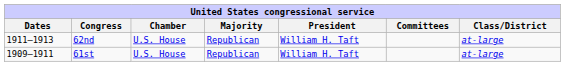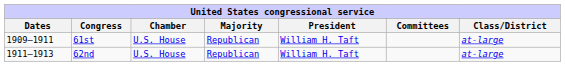 <table class=wikitable style="width: 94%" style="text-align: center;" align="center">
 <tr bgcolor=#cccccc>
 <th colspan=7 style="background: #ccccff;">United States congressional service</th>
 </tr>
 <tr>
 <th><strong>Dates</strong></th>
 <th><strong>Congress</strong></th>
 <th><strong>Chamber</strong></th>
 <th><strong>Majority</strong></th>
 <th><strong>President</strong></th>
 <th><strong>Committees</strong></th>
 <th><strong>Class/District</strong></th>
 </tr>
 <tr>
+<td>1909–1911</td>
+<td><a href='#'>61st</a></td>
+<td><a href='#'>U.S. House</a></td>
+<td><a href='#'>Republican</a></td>
+<td><a href='#'>William H. Taft</a></td>
+<td></td>
+<td><a href='#'><em>at-large</em></a></td>
+</tr>
+<tr>
 <td>1911–1913</td>
 <td><a href='#'>62nd</a></td>
 <td><a href='#'>U.S. House</a></td>
 <td><a href='#'>Republican</a></td>
 <td><a href='#'>William H. Taft</a></td>
 <td></td>
 <td><a href='#'><em>at-large</em></a></td>
 </tr>
-<tr>
-<td>1909–1911</td>
-<td><a href='#'>61st</a></td>
-<td><a href='#'>U.S. House</a></td>
-<td><a href='#'>Republican</a></td>
-<td><a href='#'>William H. Taft</a></td>
-<td></td>
-<td><a href='#'><em>at-large</em></a></td>
-</tr>
 </table>
